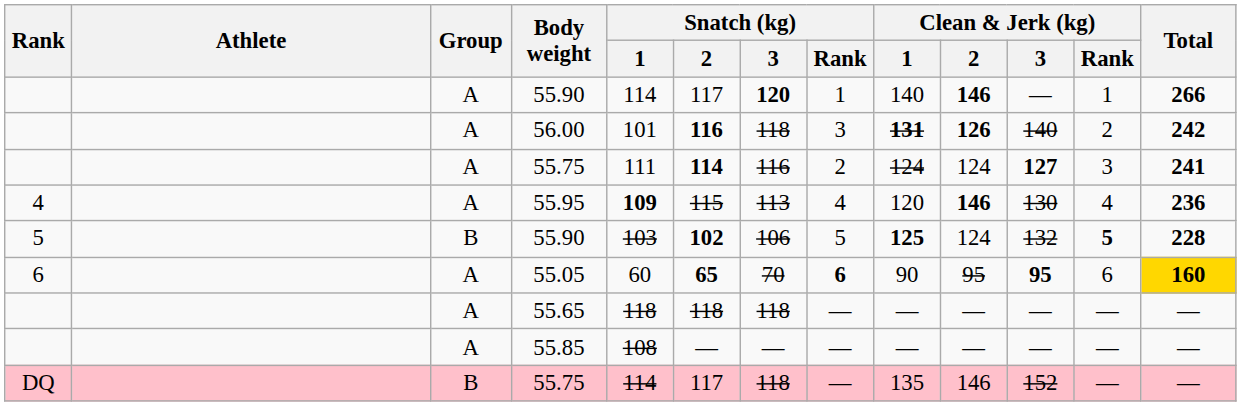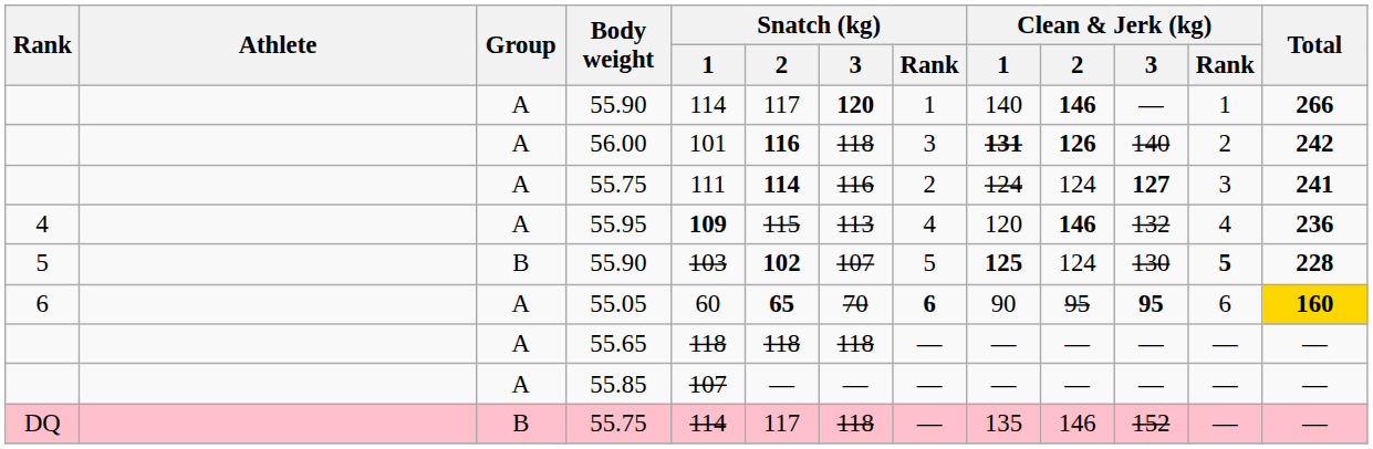 <table class = "wikitable" style="text-align:center;">
 <tr>
 <th rowspan=2 width=40>Rank</th>
 <th rowspan=2 width=250>Athlete</th>
 <th rowspan=2 width=50>Group</th>
 <th rowspan=2 width=60>Body weight</th>
 <th colspan=4>Snatch (kg)</th>
 <th colspan=4>Clean & Jerk (kg)</th>
 <th rowspan=2 width=60>Total</th>
 </tr>
 <tr>
 <th width=40>1</th>
 <th width=40>2</th>
 <th width=40>3</th>
 <th width=40>Rank</th>
 <th width=40>1</th>
 <th width=40>2</th>
 <th width=40>3</th>
 <th width=40>Rank</th>
 </tr>
 <tr>
 <td></td>
 <td align=left></td>
 <td>A</td>
 <td>55.90</td>
 <td>114</td>
 <td>117</td>
 <td><strong>120</strong></td>
 <td>1</td>
 <td>140</td>
 <td><strong>146</strong></td>
 <td>—</td>
 <td>1</td>
 <td><strong>266</strong></td>
 </tr>
 <tr>
 <td></td>
 <td align=left></td>
 <td>A</td>
 <td>56.00</td>
 <td>101</td>
 <td><strong>116</strong></td>
 <td><s>118</s></td>
 <td>3</td>
 <td><strong><s>131</s></strong></td>
 <td><strong>126</strong></td>
 <td><s>140</s></td>
 <td>2</td>
 <td><strong>242</strong></td>
 </tr>
 <tr>
 <td></td>
 <td align=left></td>
 <td>A</td>
 <td>55.75</td>
 <td>111</td>
 <td><strong>114</strong></td>
 <td><s>116</s></td>
 <td>2</td>
 <td><s>124</s></td>
 <td>124</td>
 <td><strong>127</strong></td>
 <td>3</td>
 <td><strong>241</strong></td>
 </tr>
 <tr>
 <td>4</td>
 <td align=left></td>
 <td>A</td>
 <td>55.95</td>
 <td><strong>109</strong></td>
 <td><s>115</s></td>
 <td><s>113</s></td>
 <td>4</td>
 <td>120</td>
 <td><strong>146</strong></td>
-<td><s>130</s></td>
+<td><s>132</s></td>
 <td>4</td>
 <td><strong>236</strong></td>
 </tr>
 <tr>
 <td>5</td>
 <td align=left></td>
 <td>B</td>
 <td>55.90</td>
 <td><s>103</s></td>
 <td><strong>102</strong></td>
-<td><s>106</s></td>
+<td><s>107</s></td>
 <td>5</td>
 <td><strong>125</strong></td>
 <td>124</td>
-<td><s>132</s></td>
+<td><s>130</s></td>
 <td><strong>5</strong></td>
 <td><strong>228</strong></td>
 </tr>
 <tr>
 <td>6</td>
 <td align=left></td>
 <td>A</td>
 <td>55.05</td>
 <td>60</td>
 <td><strong>65</strong></td>
 <td><s>70</s></td>
 <td><strong>6</strong></td>
 <td>90</td>
 <td><s>95</s></td>
 <td><strong>95</strong></td>
 <td>6</td>
 <td style="background: gold;"><strong>160</strong></td>
 </tr>
 <tr>
 <td></td>
 <td align=left></td>
 <td>A</td>
 <td>55.65</td>
 <td><s>118</s></td>
 <td><s>118</s></td>
 <td><s>118</s></td>
 <td>—</td>
 <td>—</td>
 <td>—</td>
 <td>—</td>
 <td>—</td>
 <td>—</td>
 </tr>
 <tr>
 <td></td>
 <td align=left></td>
 <td>A</td>
 <td>55.85</td>
-<td><s>108</s></td>
+<td><s>107</s></td>
 <td>—</td>
 <td>—</td>
 <td>—</td>
 <td>—</td>
 <td>—</td>
 <td>—</td>
 <td>—</td>
 <td>—</td>
 </tr>
 <tr bgcolor=pink>
 <td>DQ</td>
 <td align=left></td>
 <td>B</td>
 <td>55.75</td>
 <td><s>114</s></td>
 <td>117</td>
 <td><s>118</s></td>
 <td>—</td>
 <td>135</td>
 <td>146</td>
 <td><s>152</s></td>
 <td>—</td>
 <td>—</td>
 </tr>
 </table>
